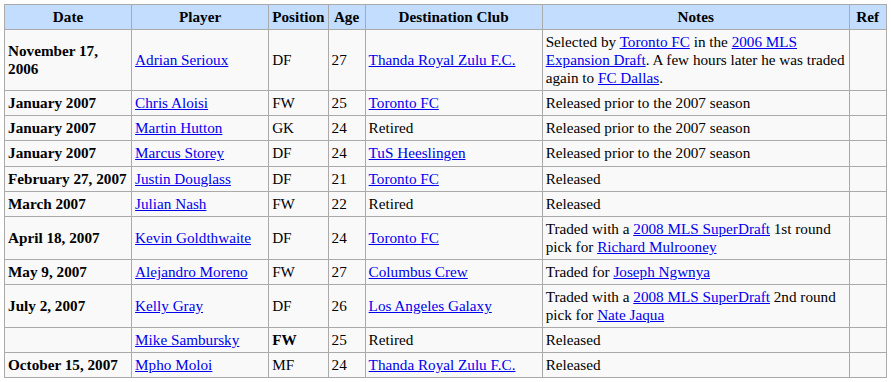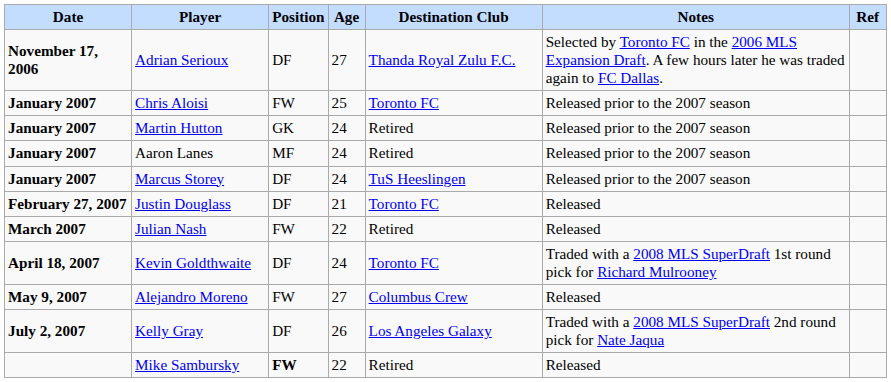 <table class="wikitable" style="text-align:left; font-size:95%;">
 <tr>
 <th style="background:#c2ddff; width:120px;">Date</th>
 <th style="background:#c2ddff; width:130px;">Player</th>
 <th style="background:#c2ddff; width:50px;">Position</th>
 <th style="background:#c2ddff; width:30px;">Age</th>
 <th style="background:#c2ddff; width:170px;">Destination Club</th>
 <th style="background:#c2ddff; width:300px;">Notes</th>
 <th style="background:#c2ddff; width:30px;">Ref</th>
 </tr>
 <tr>
 <td><strong>November 17, 2006</strong></td>
 <td> <a href='#'>Adrian Serioux</a></td>
 <td>DF</td>
 <td>27</td>
 <td> <a href='#'>Thanda Royal Zulu F.C.</a></td>
 <td>Selected by <a href='#'>Toronto FC</a> in the <a href='#'>2006 MLS Expansion Draft</a>.  A few hours later he was traded again to <a href='#'>FC Dallas</a>.</td>
 <td></td>
 </tr>
 <tr>
 <td><strong>January 2007</strong></td>
 <td> <a href='#'>Chris Aloisi</a></td>
 <td>FW</td>
 <td>25</td>
 <td> <a href='#'>Toronto FC</a></td>
 <td>Released prior to the 2007 season</td>
 <td></td>
 </tr>
 <tr>
 <td><strong>January 2007</strong></td>
 <td> <a href='#'>Martin Hutton</a></td>
 <td>GK</td>
+<td>24</td>
+<td>Retired</td>
+<td>Released prior to the 2007 season</td>
+<td></td>
+</tr>
+<tr>
+<td><strong>January 2007</strong></td>
+<td> Aaron Lanes</td>
+<td>MF</td>
 <td>24</td>
 <td>Retired</td>
 <td>Released prior to the 2007 season</td>
 <td></td>
 </tr>
 <tr>
 <td><strong>January 2007</strong></td>
 <td> <a href='#'>Marcus Storey</a></td>
 <td>DF</td>
 <td>24</td>
 <td> <a href='#'>TuS Heeslingen</a></td>
 <td>Released prior to the 2007 season</td>
 <td></td>
 </tr>
 <tr>
 <td><strong>February 27, 2007</strong></td>
 <td> <a href='#'>Justin Douglass</a></td>
 <td>DF</td>
 <td>21</td>
 <td> <a href='#'>Toronto FC</a></td>
 <td>Released</td>
 <td></td>
 </tr>
 <tr>
 <td><strong>March 2007</strong></td>
 <td> <a href='#'>Julian Nash</a></td>
 <td>FW</td>
 <td>22</td>
 <td>Retired</td>
 <td>Released</td>
 <td></td>
 </tr>
 <tr>
 <td><strong>April 18, 2007</strong></td>
 <td> <a href='#'>Kevin Goldthwaite</a></td>
 <td>DF</td>
 <td>24</td>
 <td> <a href='#'>Toronto FC</a></td>
 <td>Traded with a <a href='#'>2008 MLS SuperDraft</a> 1st round pick for <a href='#'>Richard Mulrooney</a></td>
 <td></td>
 </tr>
 <tr>
 <td><strong>May 9, 2007</strong></td>
 <td> <a href='#'>Alejandro Moreno</a></td>
 <td>FW</td>
 <td>27</td>
 <td> <a href='#'>Columbus Crew</a></td>
-<td>Traded for <a href='#'>Joseph Ngwnya</a></td>
+<td>Released</td>
 <td></td>
 </tr>
 <tr>
 <td><strong>July 2, 2007</strong></td>
 <td> <a href='#'>Kelly Gray</a></td>
 <td>DF</td>
 <td>26</td>
 <td> <a href='#'>Los Angeles Galaxy</a></td>
 <td>Traded with a <a href='#'>2008 MLS SuperDraft</a> 2nd round pick for <a href='#'>Nate Jaqua</a></td>
 <td></td>
 </tr>
 <tr>
 <td></td>
 <td> <a href='#'>Mike Sambursky</a></td>
 <td><strong>FW</strong></td>
-<td>25</td>
+<td>22</td>
 <td>Retired</td>
 <td>Released</td>
 <td></td>
 </tr>
-<tr>
-<td><strong>October 15, 2007</strong></td>
-<td> <a href='#'>Mpho Moloi</a></td>
-<td>MF</td>
-<td>24</td>
-<td> <a href='#'>Thanda Royal Zulu F.C.</a></td>
-<td>Released</td>
-<td></td>
-</tr>
 </table>
